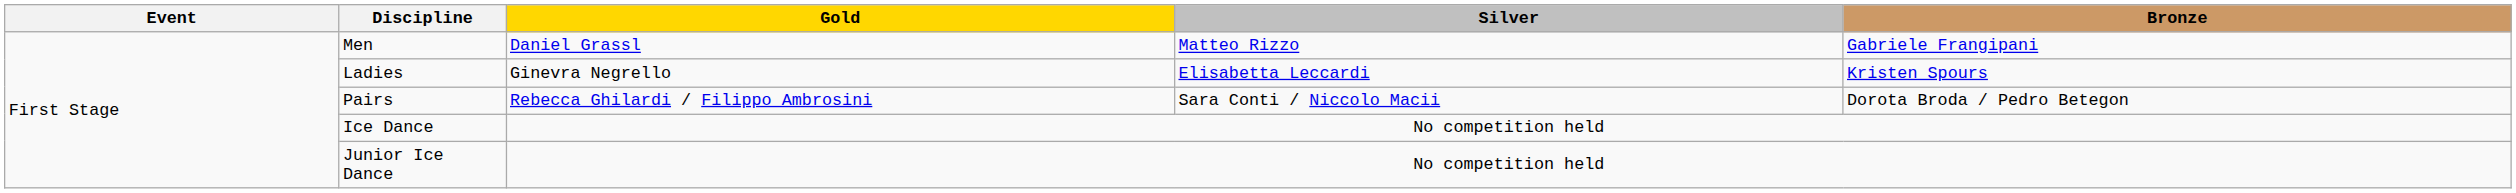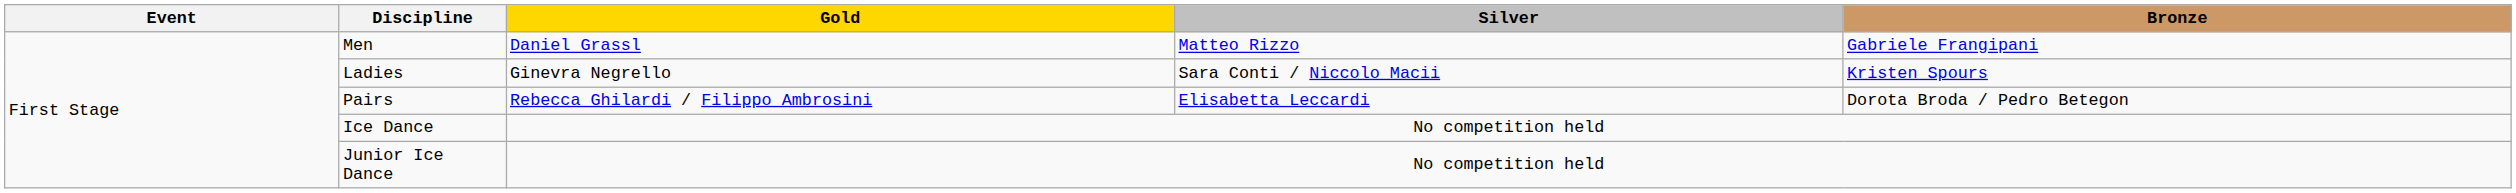 <table class="wikitable" style="width:98%;">
 <tr>
 <th style="width:10%;">Event</th>
 <th style="width:5%;">Discipline</th>
 <td style="text-align:center; width:20%; background:gold;"><strong>Gold</strong></td>
 <td style="text-align:center; width:20%; background:silver;"><strong>Silver</strong></td>
 <td style="text-align:center; width:20%; background:#c96;"><strong>Bronze</strong></td>
 </tr>
 <tr>
 <td rowspan="5">First Stage</td>
 <td>Men</td>
 <td> <a href='#'>Daniel Grassl</a></td>
 <td> <a href='#'>Matteo Rizzo</a></td>
 <td> <a href='#'>Gabriele Frangipani</a></td>
 </tr>
 <tr>
 <td>Ladies</td>
 <td> Ginevra Negrello</td>
-<td> <a href='#'>Elisabetta Leccardi</a></td>
+<td> Sara Conti / <a href='#'>Niccolo Macii</a></td>
 <td> <a href='#'>Kristen Spours</a></td>
 </tr>
 <tr>
 <td>Pairs</td>
 <td> <a href='#'>Rebecca Ghilardi</a> / <a href='#'>Filippo Ambrosini</a></td>
-<td> Sara Conti / <a href='#'>Niccolo Macii</a></td>
+<td> <a href='#'>Elisabetta Leccardi</a></td>
 <td> Dorota Broda / Pedro Betegon</td>
 </tr>
 <tr>
 <td>Ice Dance</td>
 <td colspan="3"; style="text-align:center">No competition held</td>
 </tr>
 <tr>
 <td>Junior Ice Dance</td>
 <td colspan="3"; style="text-align:center">No competition held</td>
 </tr>
 </table>
